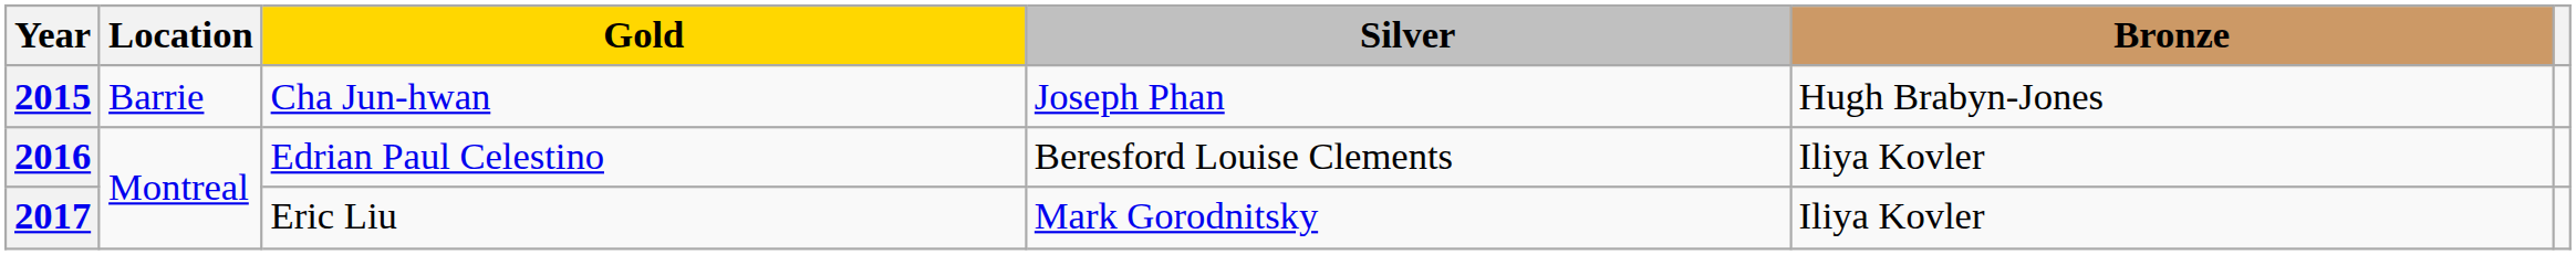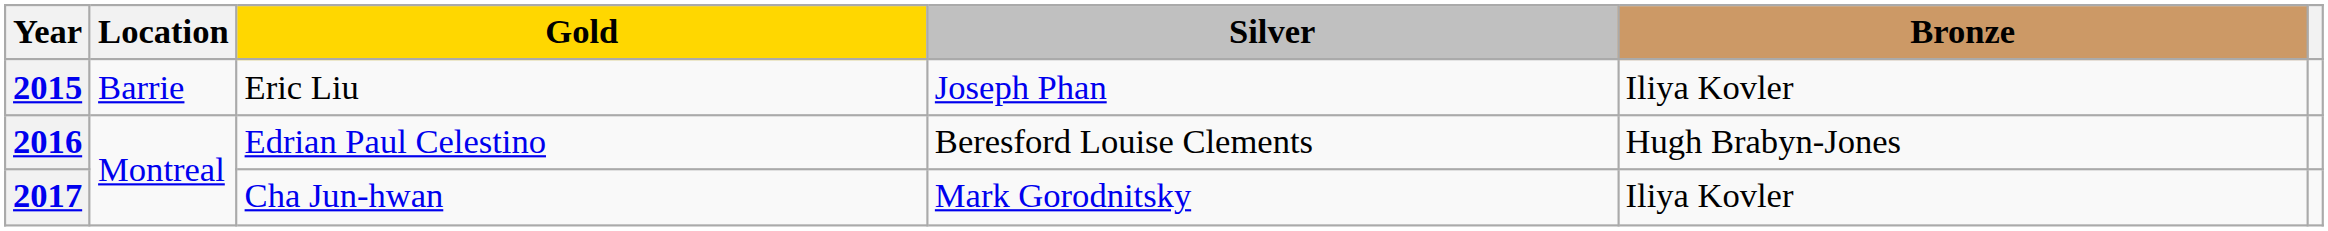 <table class="wikitable unsortable" style="text-align:left; width:85%">
 <tr>
 <th scope="col" style="text-align:center">Year</th>
 <th scope="col" style="text-align:center">Location</th>
 <td scope="col" style="text-align:center; width:30%; background:gold"><strong>Gold</strong></td>
 <td scope="col" style="text-align:center; width:30%; background:silver"><strong>Silver</strong></td>
 <td scope="col" style="text-align:center; width:30%; background:#c96"><strong>Bronze</strong></td>
 <th scope="col" style="text-align:center"></th>
 </tr>
 <tr>
 <th scope="row" style="text-align:left"><a href='#'>2015</a></th>
 <td><a href='#'>Barrie</a></td>
-<td> <a href='#'>Cha Jun-hwan</a></td>
+<td> Eric Liu</td>
 <td> <a href='#'>Joseph Phan</a></td>
-<td> Hugh Brabyn-Jones</td>
+<td> Iliya Kovler</td>
 <td></td>
 </tr>
 <tr>
 <th scope="row" style="text-align:left"><a href='#'>2016</a></th>
 <td rowspan="2"><a href='#'>Montreal</a></td>
 <td> <a href='#'>Edrian Paul Celestino</a></td>
 <td> Beresford Louise Clements</td>
-<td> Iliya Kovler</td>
+<td> Hugh Brabyn-Jones</td>
 <td></td>
 </tr>
 <tr>
 <th scope="row" style="text-align:left"><a href='#'>2017</a></th>
-<td> Eric Liu</td>
+<td> <a href='#'>Cha Jun-hwan</a></td>
 <td> <a href='#'>Mark Gorodnitsky</a></td>
 <td> Iliya Kovler</td>
 <td></td>
 </tr>
 </table>
